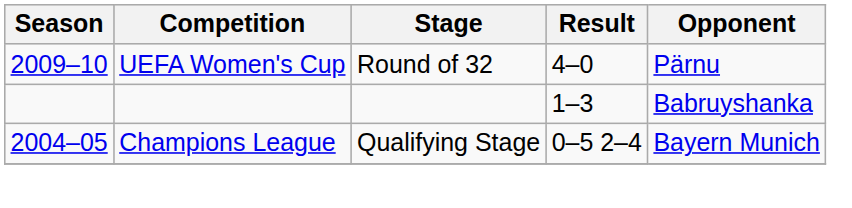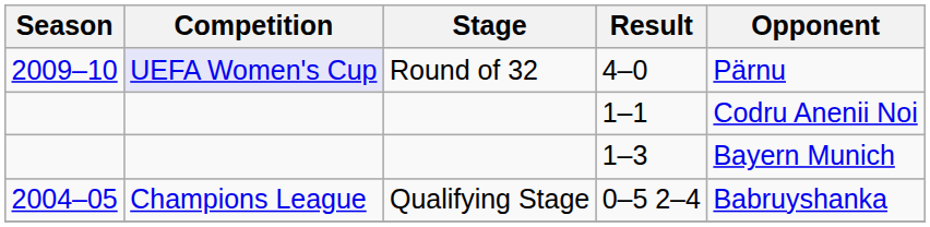 <table class="wikitable">
 <tr>
 <th>Season</th>
 <th>Competition</th>
 <th>Stage</th>
 <th>Result</th>
 <th>Opponent</th>
 </tr>
 <tr>
 <td><a href='#'>2009–10</a></td>
-<td><a href='#'>UEFA Women's Cup</a></td>
+<td style="background: lavender;"><a href='#'>UEFA Women's Cup</a></td>
 <td>Round of 32</td>
 <td>4–0</td>
 <td> <a href='#'>Pärnu</a></td>
 </tr>
 <tr>
 <td></td>
 <td></td>
 <td></td>
+<td>1–1</td>
+<td> <a href='#'>Codru Anenii Noi</a></td>
+</tr>
+<tr>
+<td></td>
+<td></td>
+<td></td>
 <td>1–3</td>
-<td> <a href='#'>Babruyshanka</a></td>
+<td> <a href='#'>Bayern Munich</a></td>
 </tr>
 <tr>
 <td><a href='#'>2004–05</a></td>
 <td><a href='#'>Champions League</a></td>
 <td>Qualifying Stage</td>
 <td>0–5 2–4</td>
-<td> <a href='#'>Bayern Munich</a></td>
+<td> <a href='#'>Babruyshanka</a></td>
 </tr>
 <tr>
 </tr>
 </table>
